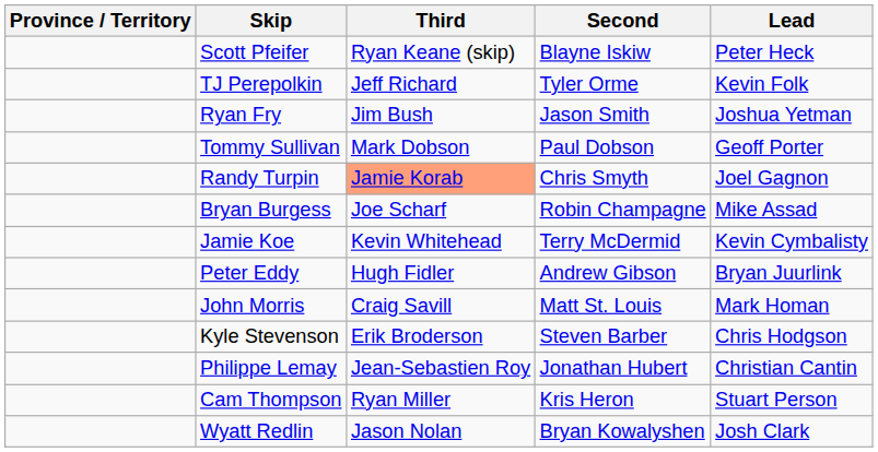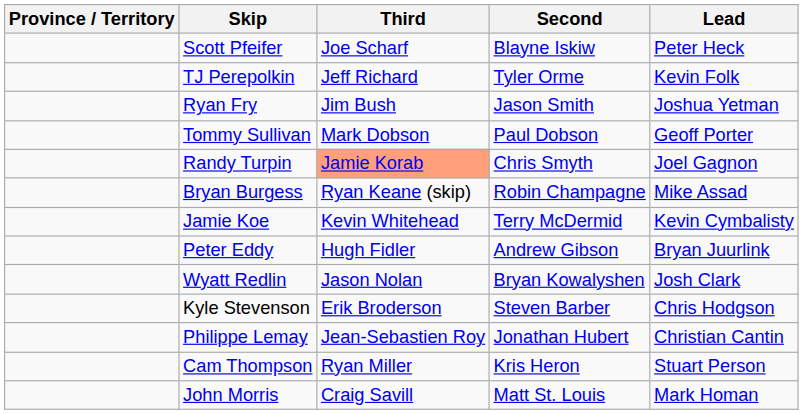 <table class="wikitable">
 <tr>
 <th>Province / Territory</th>
 <th>Skip</th>
 <th>Third</th>
 <th>Second</th>
 <th>Lead</th>
 </tr>
 <tr>
 <td></td>
 <td><a href='#'>Scott Pfeifer</a></td>
-<td><a href='#'>Ryan Keane</a> (skip)</td>
+<td><a href='#'>Joe Scharf</a></td>
 <td><a href='#'>Blayne Iskiw</a></td>
 <td><a href='#'>Peter Heck</a></td>
 </tr>
 <tr>
 <td></td>
 <td><a href='#'>TJ Perepolkin</a></td>
 <td><a href='#'>Jeff Richard</a></td>
 <td><a href='#'>Tyler Orme</a></td>
 <td><a href='#'>Kevin Folk</a></td>
 </tr>
 <tr>
 <td></td>
 <td><a href='#'>Ryan Fry</a></td>
 <td><a href='#'>Jim Bush</a></td>
 <td><a href='#'>Jason Smith</a></td>
 <td><a href='#'>Joshua Yetman</a></td>
 </tr>
 <tr>
 <td></td>
 <td><a href='#'>Tommy Sullivan</a></td>
 <td><a href='#'>Mark Dobson</a></td>
 <td><a href='#'>Paul Dobson</a></td>
 <td><a href='#'>Geoff Porter</a></td>
 </tr>
 <tr>
 <td></td>
 <td><a href='#'>Randy Turpin</a></td>
 <td style="background: lightsalmon;"><a href='#'>Jamie Korab</a></td>
 <td><a href='#'>Chris Smyth</a></td>
 <td><a href='#'>Joel Gagnon</a></td>
 </tr>
 <tr>
 <td></td>
 <td><a href='#'>Bryan Burgess</a></td>
-<td><a href='#'>Joe Scharf</a></td>
+<td><a href='#'>Ryan Keane</a> (skip)</td>
 <td><a href='#'>Robin Champagne</a></td>
 <td><a href='#'>Mike Assad</a></td>
 </tr>
 <tr>
 <td></td>
 <td><a href='#'>Jamie Koe</a></td>
 <td><a href='#'>Kevin Whitehead</a></td>
 <td><a href='#'>Terry McDermid</a></td>
 <td><a href='#'>Kevin Cymbalisty</a></td>
 </tr>
 <tr>
 <td></td>
 <td><a href='#'>Peter Eddy</a></td>
 <td><a href='#'>Hugh Fidler</a></td>
 <td><a href='#'>Andrew Gibson</a></td>
 <td><a href='#'>Bryan Juurlink</a></td>
 </tr>
 <tr>
 <td></td>
-<td><a href='#'>John Morris</a></td>
-<td><a href='#'>Craig Savill</a></td>
-<td><a href='#'>Matt St. Louis</a></td>
-<td><a href='#'>Mark Homan</a></td>
+<td><a href='#'>Wyatt Redlin</a></td>
+<td><a href='#'>Jason Nolan</a></td>
+<td><a href='#'>Bryan Kowalyshen</a></td>
+<td><a href='#'>Josh Clark</a></td>
 </tr>
 <tr>
 <td></td>
 <td>Kyle Stevenson</td>
 <td><a href='#'>Erik Broderson</a></td>
 <td><a href='#'>Steven Barber</a></td>
 <td><a href='#'>Chris Hodgson</a></td>
 </tr>
 <tr>
 <td></td>
 <td><a href='#'>Philippe Lemay</a></td>
 <td><a href='#'>Jean-Sebastien Roy</a></td>
 <td><a href='#'>Jonathan Hubert</a></td>
 <td><a href='#'>Christian Cantin</a></td>
 </tr>
 <tr>
 <td></td>
 <td><a href='#'>Cam Thompson</a></td>
 <td><a href='#'>Ryan Miller</a></td>
 <td><a href='#'>Kris Heron</a></td>
 <td><a href='#'>Stuart Person</a></td>
 </tr>
 <tr>
 <td></td>
-<td><a href='#'>Wyatt Redlin</a></td>
-<td><a href='#'>Jason Nolan</a></td>
-<td><a href='#'>Bryan Kowalyshen</a></td>
-<td><a href='#'>Josh Clark</a></td>
+<td><a href='#'>John Morris</a></td>
+<td><a href='#'>Craig Savill</a></td>
+<td><a href='#'>Matt St. Louis</a></td>
+<td><a href='#'>Mark Homan</a></td>
 </tr>
 </table>
